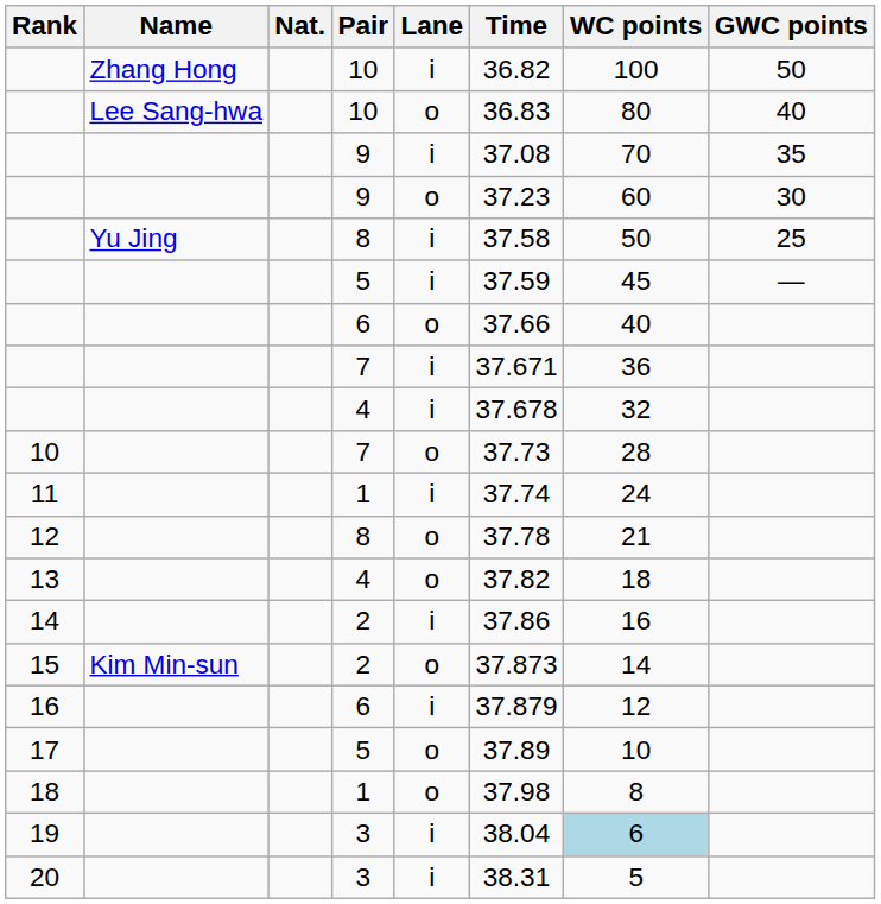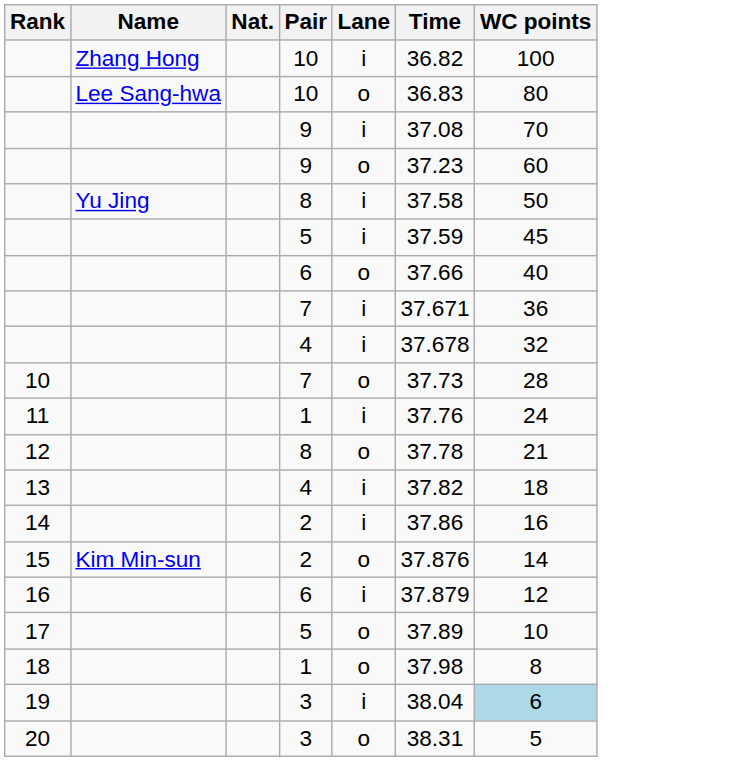 <table class="wikitable sortable" style="text-align:center">
 <tr>
 <th>Rank</th>
 <th>Name</th>
 <th>Nat.</th>
 <th>Pair</th>
 <th>Lane</th>
 <th>Time</th>
 <th>WC points</th>
-<th>GWC points</th>
 </tr>
 <tr>
 <td></td>
 <td align=left><a href='#'>Zhang Hong</a></td>
 <td></td>
 <td>10</td>
 <td>i</td>
 <td>36.82</td>
 <td>100</td>
-<td>50</td>
 </tr>
 <tr>
 <td></td>
 <td align=left><a href='#'>Lee Sang-hwa</a></td>
 <td></td>
 <td>10</td>
 <td>o</td>
 <td>36.83</td>
 <td>80</td>
-<td>40</td>
 </tr>
 <tr>
 <td></td>
 <td align=left></td>
 <td></td>
 <td>9</td>
 <td>i</td>
 <td>37.08</td>
 <td>70</td>
-<td>35</td>
 </tr>
 <tr>
 <td></td>
 <td align=left></td>
 <td></td>
 <td>9</td>
 <td>o</td>
 <td>37.23</td>
 <td>60</td>
-<td>30</td>
 </tr>
 <tr>
 <td></td>
 <td align=left><a href='#'>Yu Jing</a></td>
 <td></td>
 <td>8</td>
 <td>i</td>
 <td>37.58</td>
 <td>50</td>
-<td>25</td>
 </tr>
 <tr>
 <td></td>
 <td align=left></td>
 <td></td>
 <td>5</td>
 <td>i</td>
 <td>37.59</td>
 <td>45</td>
-<td>—</td>
 </tr>
 <tr>
 <td></td>
 <td align=left></td>
 <td></td>
 <td>6</td>
 <td>o</td>
 <td>37.66</td>
 <td>40</td>
-<td></td>
 </tr>
 <tr>
 <td></td>
 <td align=left></td>
 <td></td>
 <td>7</td>
 <td>i</td>
 <td>37.671</td>
 <td>36</td>
-<td></td>
 </tr>
 <tr>
 <td></td>
 <td align=left></td>
 <td></td>
 <td>4</td>
 <td>i</td>
 <td>37.678</td>
 <td>32</td>
-<td></td>
 </tr>
 <tr>
 <td>10</td>
 <td align=left></td>
 <td></td>
 <td>7</td>
 <td>o</td>
 <td>37.73</td>
 <td>28</td>
-<td></td>
 </tr>
 <tr>
 <td>11</td>
 <td align=left></td>
 <td></td>
 <td>1</td>
 <td>i</td>
-<td>37.74</td>
+<td>37.76</td>
 <td>24</td>
-<td></td>
 </tr>
 <tr>
 <td>12</td>
 <td align=left></td>
 <td></td>
 <td>8</td>
 <td>o</td>
 <td>37.78</td>
 <td>21</td>
-<td></td>
 </tr>
 <tr>
 <td>13</td>
 <td align=left></td>
 <td></td>
 <td>4</td>
-<td>o</td>
+<td>i</td>
 <td>37.82</td>
 <td>18</td>
-<td></td>
 </tr>
 <tr>
 <td>14</td>
 <td align=left></td>
 <td></td>
 <td>2</td>
 <td>i</td>
 <td>37.86</td>
 <td>16</td>
-<td></td>
 </tr>
 <tr>
 <td>15</td>
 <td align=left><a href='#'>Kim Min-sun</a></td>
 <td></td>
 <td>2</td>
 <td>o</td>
-<td>37.873</td>
+<td>37.876</td>
 <td>14</td>
-<td></td>
 </tr>
 <tr>
 <td>16</td>
 <td align=left></td>
 <td></td>
 <td>6</td>
 <td>i</td>
 <td>37.879</td>
 <td>12</td>
-<td></td>
 </tr>
 <tr>
 <td>17</td>
 <td align=left></td>
 <td></td>
 <td>5</td>
 <td>o</td>
 <td>37.89</td>
 <td>10</td>
-<td></td>
 </tr>
 <tr>
 <td>18</td>
 <td align=left></td>
 <td></td>
 <td>1</td>
 <td>o</td>
 <td>37.98</td>
 <td>8</td>
-<td></td>
 </tr>
 <tr>
 <td>19</td>
 <td align=left></td>
 <td></td>
 <td>3</td>
 <td>i</td>
 <td>38.04</td>
 <td style="background: lightblue;">6</td>
-<td></td>
 </tr>
 <tr>
 <td>20</td>
 <td align=left></td>
 <td></td>
 <td>3</td>
-<td>i</td>
+<td>o</td>
 <td>38.31</td>
 <td>5</td>
-<td></td>
 </tr>
 </table>
